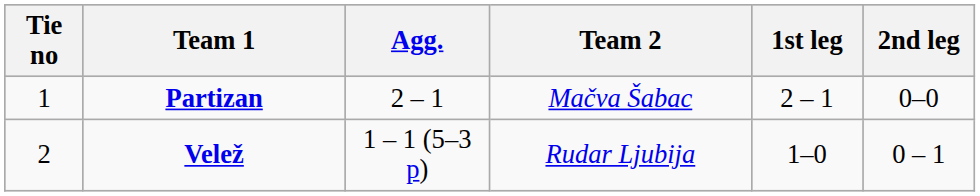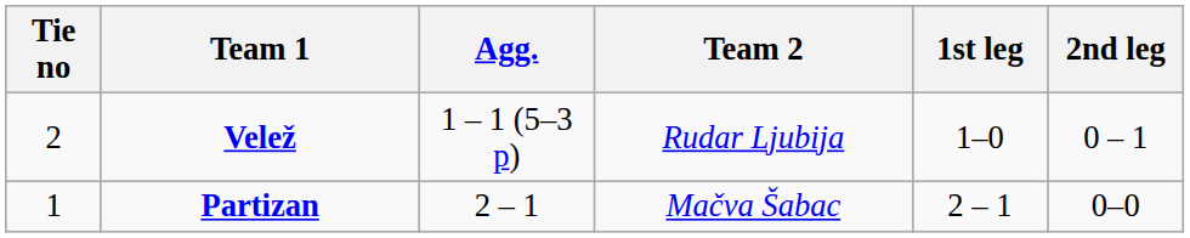 <table class="wikitable" style="text-align: center">
 <tr>
 <th width=40>Tie no</th>
 <th width=150>Team 1</th>
 <th width=80><a href='#'>Agg.</a></th>
 <th width=150>Team 2</th>
 <th width=60>1st leg</th>
 <th width=60>2nd leg</th>
 </tr>
 <tr>
+<td>2</td>
+<td><strong><a href='#'>Velež</a></strong></td>
+<td>1 – 1 (5–3 <a href='#'>p</a>)</td>
+<td><em><a href='#'>Rudar Ljubija</a></em></td>
+<td>1–0</td>
+<td>0 – 1</td>
+</tr>
+<tr>
 <td>1</td>
 <td><strong><a href='#'>Partizan</a></strong></td>
 <td>2 – 1</td>
 <td><em><a href='#'>Mačva Šabac</a></em></td>
 <td>2 – 1</td>
 <td>0–0</td>
 </tr>
-<tr>
-<td>2</td>
-<td><strong><a href='#'>Velež</a></strong></td>
-<td>1 – 1 (5–3 <a href='#'>p</a>)</td>
-<td><em><a href='#'>Rudar Ljubija</a></em></td>
-<td>1–0</td>
-<td>0 – 1</td>
-</tr>
 </table>
